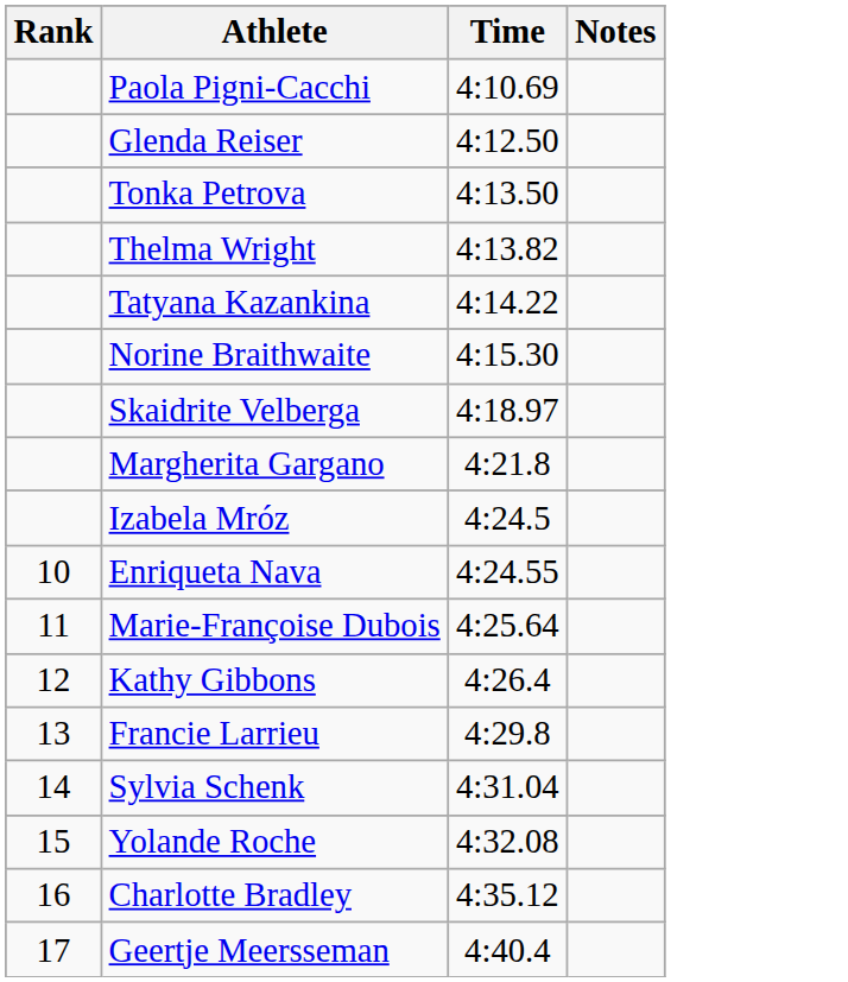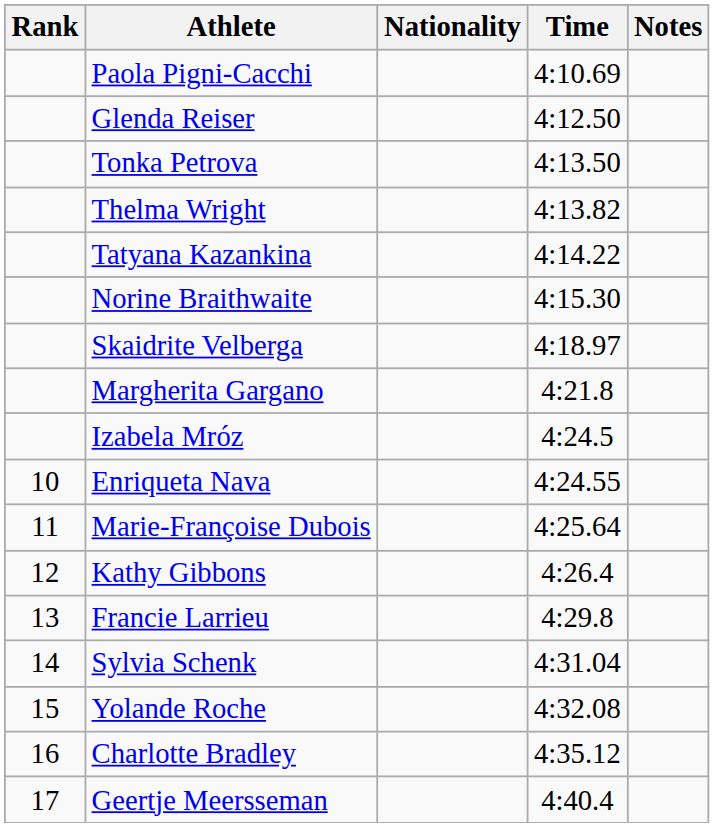 <table class="wikitable sortable" style="text-align:center">
 <tr>
 <th>Rank</th>
 <th>Athlete</th>
+<th>Nationality</th>
 <th>Time</th>
 <th>Notes</th>
 </tr>
 <tr>
 <td></td>
 <td align=left><a href='#'>Paola Pigni-Cacchi</a></td>
+<td align=left></td>
 <td>4:10.69</td>
 <td></td>
 </tr>
 <tr>
 <td></td>
 <td align=left><a href='#'>Glenda Reiser</a></td>
+<td align=left></td>
 <td>4:12.50</td>
 <td></td>
 </tr>
 <tr>
 <td></td>
 <td align=left><a href='#'>Tonka Petrova</a></td>
+<td align=left></td>
 <td>4:13.50</td>
 <td></td>
 </tr>
 <tr>
 <td></td>
 <td align=left><a href='#'>Thelma Wright</a></td>
+<td align=left></td>
 <td>4:13.82</td>
 <td></td>
 </tr>
 <tr>
 <td></td>
 <td align=left><a href='#'>Tatyana Kazankina</a></td>
+<td align=left></td>
 <td>4:14.22</td>
 <td></td>
 </tr>
 <tr>
 <td></td>
 <td align=left><a href='#'>Norine Braithwaite</a></td>
+<td align=left></td>
 <td>4:15.30</td>
 <td></td>
 </tr>
 <tr>
 <td></td>
 <td align=left><a href='#'>Skaidrite Velberga</a></td>
+<td align=left></td>
 <td>4:18.97</td>
 <td></td>
 </tr>
 <tr>
 <td></td>
 <td align=left><a href='#'>Margherita Gargano</a></td>
+<td align=left></td>
 <td>4:21.8</td>
 <td></td>
 </tr>
 <tr>
 <td></td>
 <td align=left><a href='#'>Izabela Mróz</a></td>
+<td align=left></td>
 <td>4:24.5</td>
 <td></td>
 </tr>
 <tr>
 <td>10</td>
 <td align=left><a href='#'>Enriqueta Nava</a></td>
+<td align=left></td>
 <td>4:24.55</td>
 <td></td>
 </tr>
 <tr>
 <td>11</td>
 <td align=left><a href='#'>Marie-Françoise Dubois</a></td>
+<td align=left></td>
 <td>4:25.64</td>
 <td></td>
 </tr>
 <tr>
 <td>12</td>
 <td align=left><a href='#'>Kathy Gibbons</a></td>
+<td align=left></td>
 <td>4:26.4</td>
 <td></td>
 </tr>
 <tr>
 <td>13</td>
 <td align=left><a href='#'>Francie Larrieu</a></td>
+<td align=left></td>
 <td>4:29.8</td>
 <td></td>
 </tr>
 <tr>
 <td>14</td>
 <td align=left><a href='#'>Sylvia Schenk</a></td>
+<td align=left></td>
 <td>4:31.04</td>
 <td></td>
 </tr>
 <tr>
 <td>15</td>
 <td align=left><a href='#'>Yolande Roche</a></td>
+<td align=left></td>
 <td>4:32.08</td>
 <td></td>
 </tr>
 <tr>
 <td>16</td>
 <td align=left><a href='#'>Charlotte Bradley</a></td>
+<td align=left></td>
 <td>4:35.12</td>
 <td></td>
 </tr>
 <tr>
 <td>17</td>
 <td align=left><a href='#'>Geertje Meersseman</a></td>
+<td align=left></td>
 <td>4:40.4</td>
 <td></td>
 </tr>
 </table>
